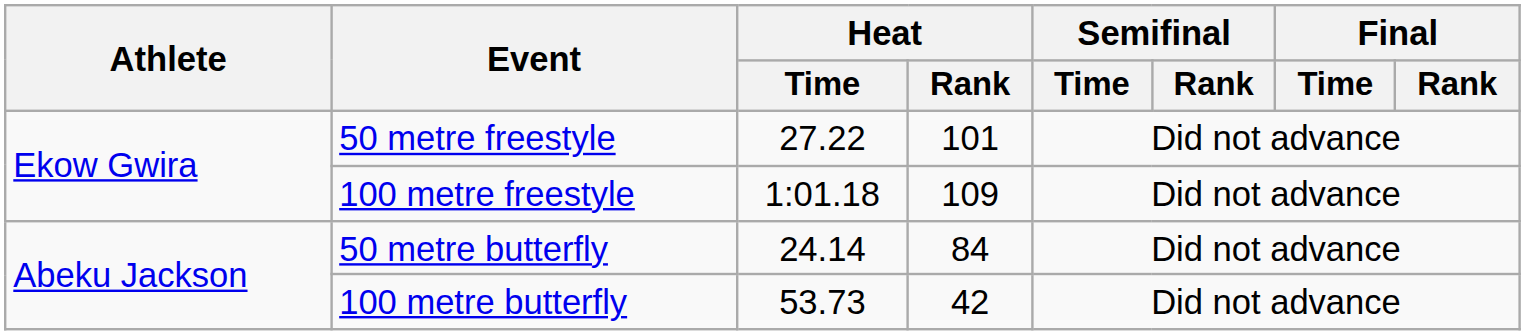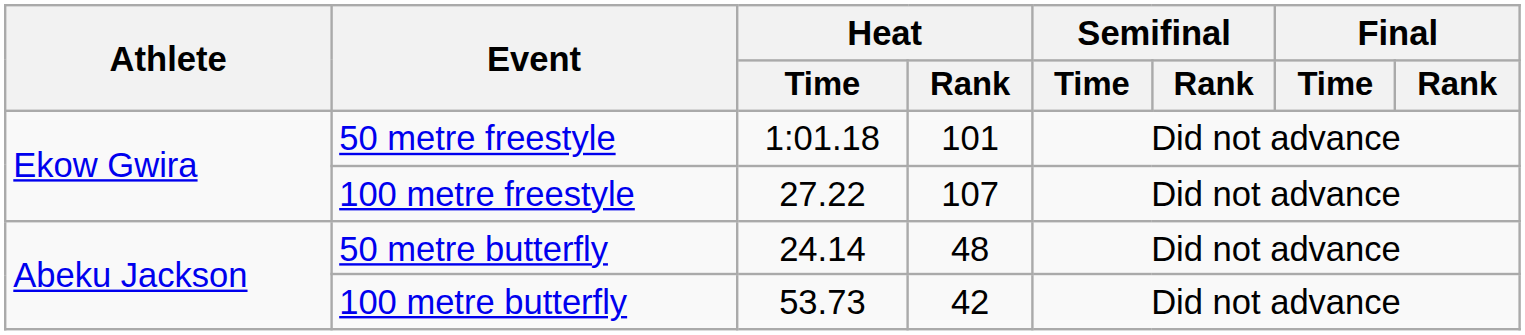 <table class="wikitable" style="text-align:center; font-size:90%; width:50%;">
 <tr>
 <th rowspan="2">Athlete</th>
 <th rowspan="2">Event</th>
 <th colspan="2">Heat</th>
 <th colspan="2">Semifinal</th>
 <th colspan="2">Final</th>
 </tr>
 <tr style="font-size:95%">
 <th>Time</th>
 <th>Rank</th>
 <th>Time</th>
 <th>Rank</th>
 <th>Time</th>
 <th>Rank</th>
 </tr>
 <tr>
 <td align=left rowspan=2><a href='#'>Ekow Gwira</a></td>
 <td align=left><a href='#'>50 metre freestyle</a></td>
-<td>27.22</td>
+<td>1:01.18</td>
 <td>101</td>
 <td colspan=4>Did not advance</td>
 </tr>
 <tr>
 <td align=left><a href='#'>100 metre freestyle</a></td>
-<td>1:01.18</td>
-<td>109</td>
+<td>27.22</td>
+<td>107</td>
 <td colspan=4>Did not advance</td>
 </tr>
 <tr>
 <td align=left rowspan=2><a href='#'>Abeku Jackson</a></td>
 <td align=left><a href='#'>50 metre butterfly</a></td>
 <td>24.14</td>
-<td>84</td>
+<td>48</td>
 <td colspan=4>Did not advance</td>
 </tr>
 <tr>
 <td align=left><a href='#'>100 metre butterfly</a></td>
 <td>53.73</td>
 <td>42</td>
 <td colspan=4>Did not advance</td>
 </tr>
 </table>
